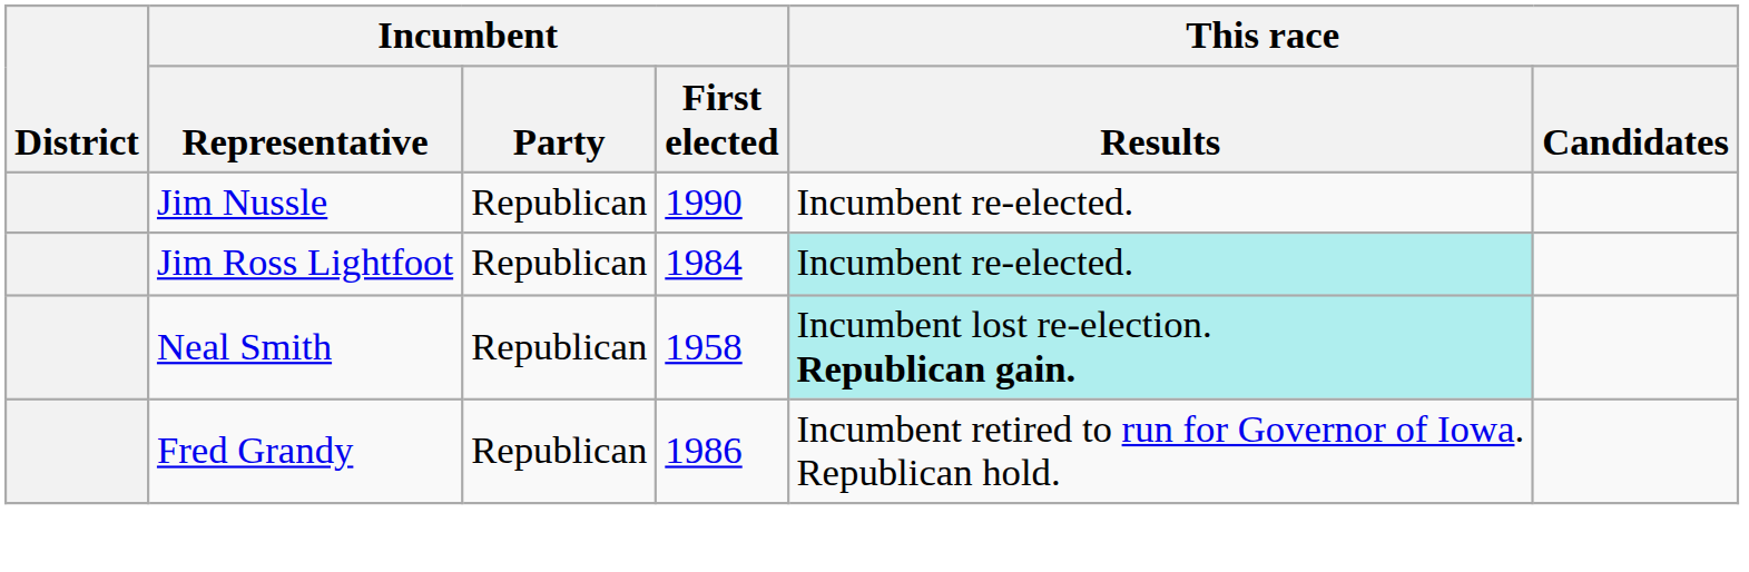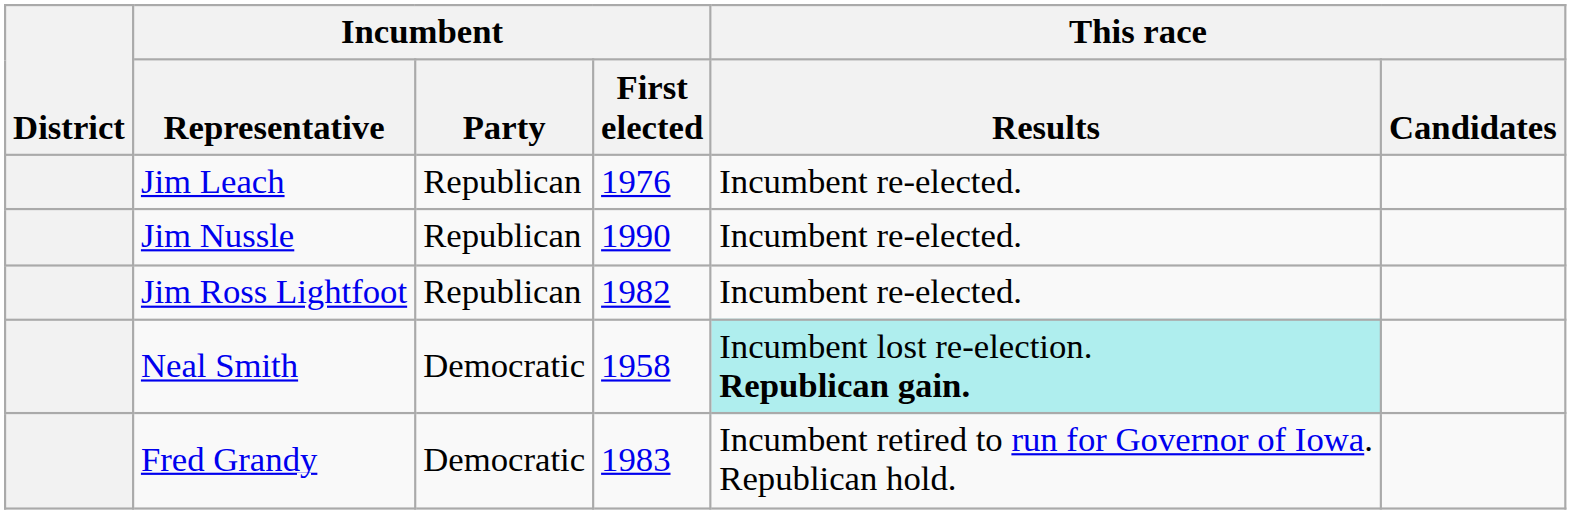 <table class=wikitable>
 <tr valign=bottom>
 <th rowspan=2>District</th>
 <th colspan=3>Incumbent</th>
 <th colspan=2>This race</th>
 </tr>
 <tr valign=bottom>
 <th>Representative</th>
 <th>Party</th>
 <th>First<br>elected</th>
 <th>Results</th>
 <th>Candidates</th>
 </tr>
 <tr>
 <th></th>
+<td><a href='#'>Jim Leach</a></td>
+<td>Republican</td>
+<td><a href='#'>1976</a></td>
+<td>Incumbent re-elected.</td>
+<td nowrap></td>
+</tr>
+<tr>
+<th></th>
 <td><a href='#'>Jim Nussle</a></td>
 <td>Republican</td>
 <td><a href='#'>1990</a></td>
 <td>Incumbent re-elected.</td>
 <td nowrap></td>
 </tr>
 <tr>
 <th></th>
 <td><a href='#'>Jim Ross Lightfoot</a></td>
 <td>Republican</td>
-<td><a href='#'>1984</a></td>
-<td style="background: paleturquoise;">Incumbent re-elected.</td>
+<td><a href='#'>1982</a></td>
+<td>Incumbent re-elected.</td>
 <td nowrap></td>
 </tr>
 <tr>
 <th></th>
 <td><a href='#'>Neal Smith</a></td>
-<td>Republican</td>
+<td>Democratic</td>
 <td><a href='#'>1958</a></td>
 <td style="background: paleturquoise;">Incumbent lost re-election.<br><strong>Republican gain.</strong></td>
 <td nowrap><br></td>
 </tr>
 <tr>
 <th></th>
 <td><a href='#'>Fred Grandy</a></td>
-<td>Republican</td>
-<td><a href='#'>1986</a></td>
+<td>Democratic</td>
+<td><a href='#'>1983</a></td>
 <td>Incumbent retired to <a href='#'>run for Governor of Iowa</a>.<br>Republican hold.</td>
 <td nowrap></td>
 </tr>
 </table>
